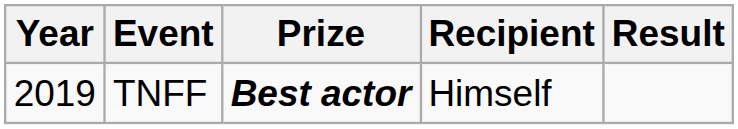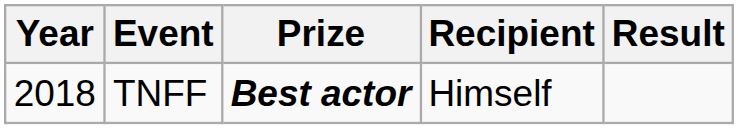 <table class="wikitable">
 <tr>
 <th>Year</th>
 <th>Event</th>
 <th>Prize</th>
 <th>Recipient</th>
 <th>Result</th>
 </tr>
 <tr>
-<td>2019</td>
+<td>2018</td>
 <td>TNFF</td>
 <td><strong><em>Best actor</em></strong></td>
 <td>Himself</td>
 <td></td>
 </tr>
 </table>
